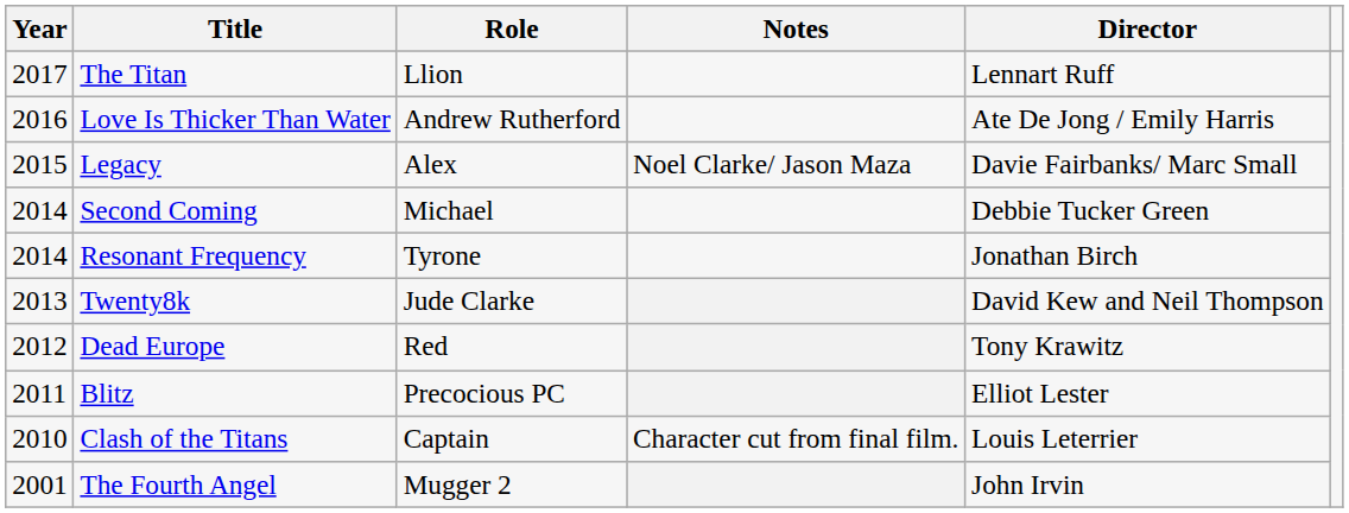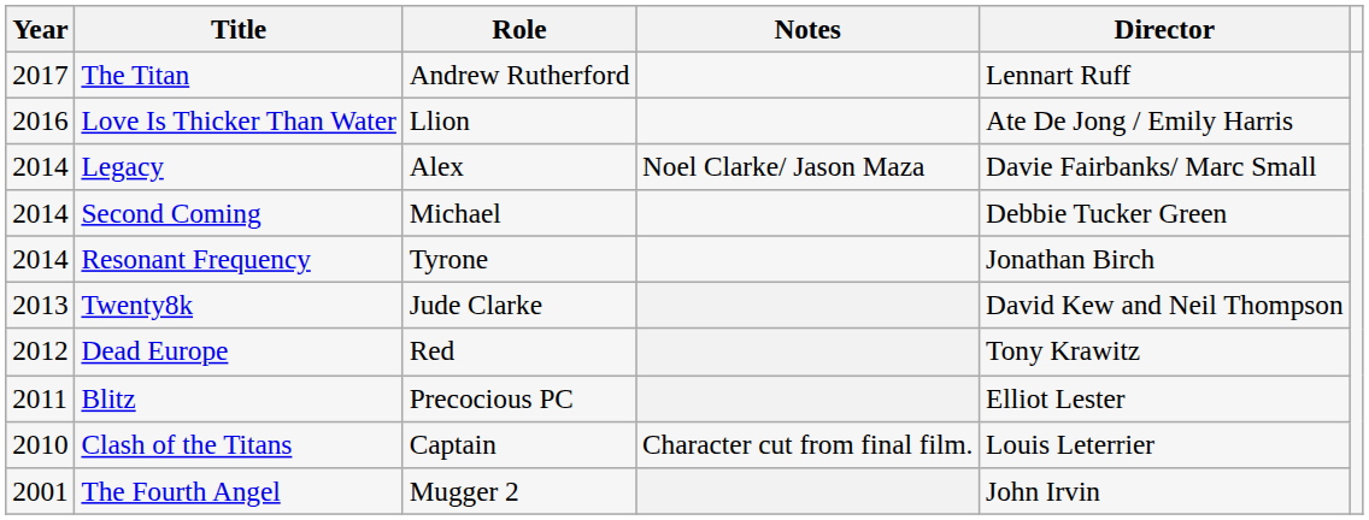 <table class="wikitable" style="background:#f6f6f6; font-size:95%;">
 <tr>
 <th>Year</th>
 <th>Title</th>
 <th>Role</th>
 <th>Notes</th>
 <th>Director</th>
 <td></td>
 </tr>
 <tr>
 <td>2017</td>
 <td><a href='#'>The Titan</a></td>
-<td>Llion</td>
+<td>Andrew Rutherford</td>
 <td></td>
 <td>Lennart Ruff</td>
 </tr>
 <tr>
 <td>2016</td>
 <td><a href='#'>Love Is Thicker Than Water</a></td>
-<td>Andrew Rutherford</td>
+<td>Llion</td>
 <td></td>
 <td>Ate De Jong / Emily Harris</td>
 </tr>
 <tr>
-<td>2015</td>
+<td>2014</td>
 <td><a href='#'>Legacy</a></td>
 <td>Alex</td>
 <td>Noel Clarke/ Jason Maza</td>
 <td>Davie Fairbanks/ Marc Small</td>
 </tr>
 <tr>
 <td>2014</td>
 <td><a href='#'>Second Coming</a></td>
 <td>Michael</td>
 <td></td>
 <td>Debbie Tucker Green</td>
 </tr>
 <tr>
 <td>2014</td>
 <td><a href='#'>Resonant Frequency</a></td>
 <td>Tyrone</td>
 <td></td>
 <td>Jonathan Birch</td>
 </tr>
 <tr>
 <td>2013</td>
 <td><a href='#'>Twenty8k</a></td>
 <td>Jude Clarke</td>
 <th></th>
 <td>David Kew and Neil Thompson</td>
 </tr>
 <tr>
 <td>2012</td>
 <td><a href='#'>Dead Europe</a></td>
 <td>Red</td>
 <th></th>
 <td>Tony Krawitz</td>
 </tr>
 <tr>
 <td>2011</td>
 <td><a href='#'>Blitz</a></td>
 <td>Precocious PC</td>
 <th></th>
 <td>Elliot Lester</td>
 </tr>
 <tr>
 <td>2010</td>
 <td><a href='#'>Clash of the Titans</a></td>
 <td>Captain</td>
 <td>Character cut from final film.</td>
 <td>Louis Leterrier</td>
 </tr>
 <tr>
 <td>2001</td>
 <td><a href='#'>The Fourth Angel</a></td>
 <td>Mugger 2</td>
 <th></th>
 <td>John Irvin</td>
 </tr>
 </table>
